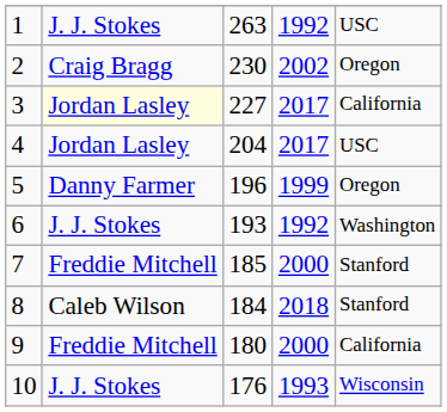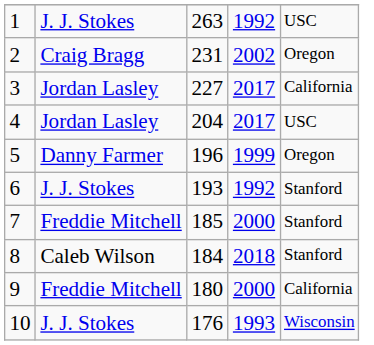 <table class="wikitable">
 <tr>
 </tr>
 <tr>
 <td>1</td>
 <td><a href='#'>J. J. Stokes</a></td>
 <td>263</td>
 <td><a href='#'>1992</a></td>
 <td style="font-size:80%;">USC</td>
 </tr>
 <tr>
 <td>2</td>
 <td><a href='#'>Craig Bragg</a></td>
-<td>230</td>
+<td>231</td>
 <td><a href='#'>2002</a></td>
 <td style="font-size:80%;">Oregon</td>
 </tr>
 <tr>
 <td>3</td>
-<td style="background: lightyellow;"><a href='#'>Jordan Lasley</a></td>
+<td><a href='#'>Jordan Lasley</a></td>
 <td>227</td>
 <td><a href='#'>2017</a></td>
 <td style="font-size:80%;">California</td>
 </tr>
 <tr>
 <td>4</td>
 <td><a href='#'>Jordan Lasley</a></td>
 <td>204</td>
 <td><a href='#'>2017</a></td>
 <td style="font-size:80%;">USC</td>
 </tr>
 <tr>
 <td>5</td>
 <td><a href='#'>Danny Farmer</a></td>
 <td>196</td>
 <td><a href='#'>1999</a></td>
 <td style="font-size:80%;">Oregon</td>
 </tr>
 <tr>
 <td>6</td>
 <td><a href='#'>J. J. Stokes</a></td>
 <td>193</td>
 <td><a href='#'>1992</a></td>
-<td style="font-size:80%;">Washington</td>
+<td style="font-size:80%;">Stanford</td>
 </tr>
 <tr>
 <td>7</td>
 <td><a href='#'>Freddie Mitchell</a></td>
 <td>185</td>
 <td><a href='#'>2000</a></td>
 <td style="font-size:80%;">Stanford</td>
 </tr>
 <tr>
 <td>8</td>
 <td>Caleb Wilson</td>
 <td>184</td>
 <td><a href='#'>2018</a></td>
 <td style="font-size:80%;">Stanford</td>
 </tr>
 <tr>
 <td>9</td>
 <td><a href='#'>Freddie Mitchell</a></td>
 <td>180</td>
 <td><a href='#'>2000</a></td>
 <td style="font-size:80%;">California</td>
 </tr>
 <tr>
 <td>10</td>
 <td><a href='#'>J. J. Stokes</a></td>
 <td>176</td>
 <td><a href='#'>1993</a></td>
 <td style="font-size:80%;"><a href='#'>Wisconsin</a></td>
 </tr>
 </table>
